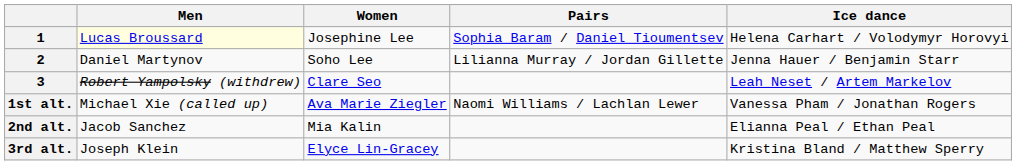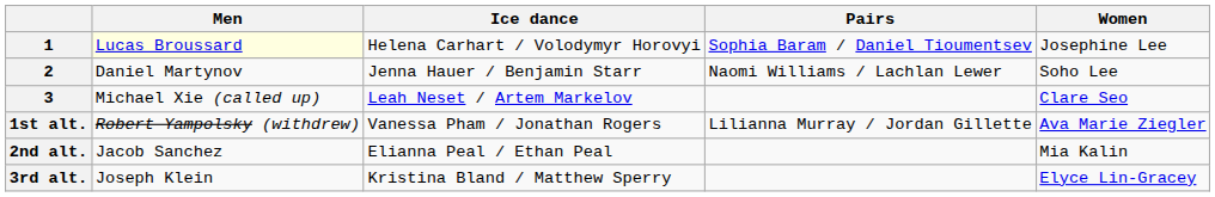 <table class="wikitable">
 <tr>
 <th></th>
 <th>Men</th>
+<th>Ice dance</th>
+<th>Pairs</th>
 <th>Women</th>
-<th>Pairs</th>
-<th>Ice dance</th>
 </tr>
 <tr>
 <th>1</th>
 <td style="background: lightyellow;"><a href='#'>Lucas Broussard</a></td>
+<td>Helena Carhart / Volodymyr Horovyi</td>
+<td><a href='#'>Sophia Baram</a> / <a href='#'>Daniel Tioumentsev</a></td>
 <td>Josephine Lee</td>
-<td><a href='#'>Sophia Baram</a> / <a href='#'>Daniel Tioumentsev</a></td>
-<td>Helena Carhart / Volodymyr Horovyi</td>
 </tr>
 <tr>
 <th>2</th>
 <td>Daniel Martynov</td>
+<td>Jenna Hauer / Benjamin Starr</td>
+<td>Naomi Williams / Lachlan Lewer</td>
 <td>Soho Lee</td>
-<td>Lilianna Murray / Jordan Gillette</td>
-<td>Jenna Hauer / Benjamin Starr</td>
 </tr>
 <tr>
 <th>3</th>
-<td><em><s>Robert Yampolsky</s>  (withdrew)</em></td>
+<td>Michael Xie <em>(called up)</em></td>
+<td><a href='#'>Leah Neset</a> / <a href='#'> Artem Markelov</a></td>
+<td></td>
 <td><a href='#'>Clare Seo</a></td>
-<td></td>
-<td><a href='#'>Leah Neset</a> / <a href='#'> Artem Markelov</a></td>
 </tr>
 <tr>
 <th>1st alt.</th>
-<td>Michael Xie <em>(called up)</em></td>
+<td><em><s>Robert Yampolsky</s>  (withdrew)</em></td>
+<td>Vanessa Pham / Jonathan Rogers</td>
+<td>Lilianna Murray / Jordan Gillette</td>
 <td><a href='#'>Ava Marie Ziegler</a></td>
-<td>Naomi Williams / Lachlan Lewer</td>
-<td>Vanessa Pham / Jonathan Rogers</td>
 </tr>
 <tr>
 <th>2nd alt.</th>
 <td>Jacob Sanchez</td>
+<td>Elianna Peal / Ethan Peal</td>
+<td></td>
 <td>Mia Kalin</td>
-<td></td>
-<td>Elianna Peal / Ethan Peal</td>
 </tr>
 <tr>
 <th>3rd alt.</th>
 <td>Joseph Klein</td>
+<td>Kristina Bland / Matthew Sperry</td>
+<td></td>
 <td><a href='#'>Elyce Lin-Gracey</a></td>
-<td></td>
-<td>Kristina Bland / Matthew Sperry</td>
 </tr>
 </table>
